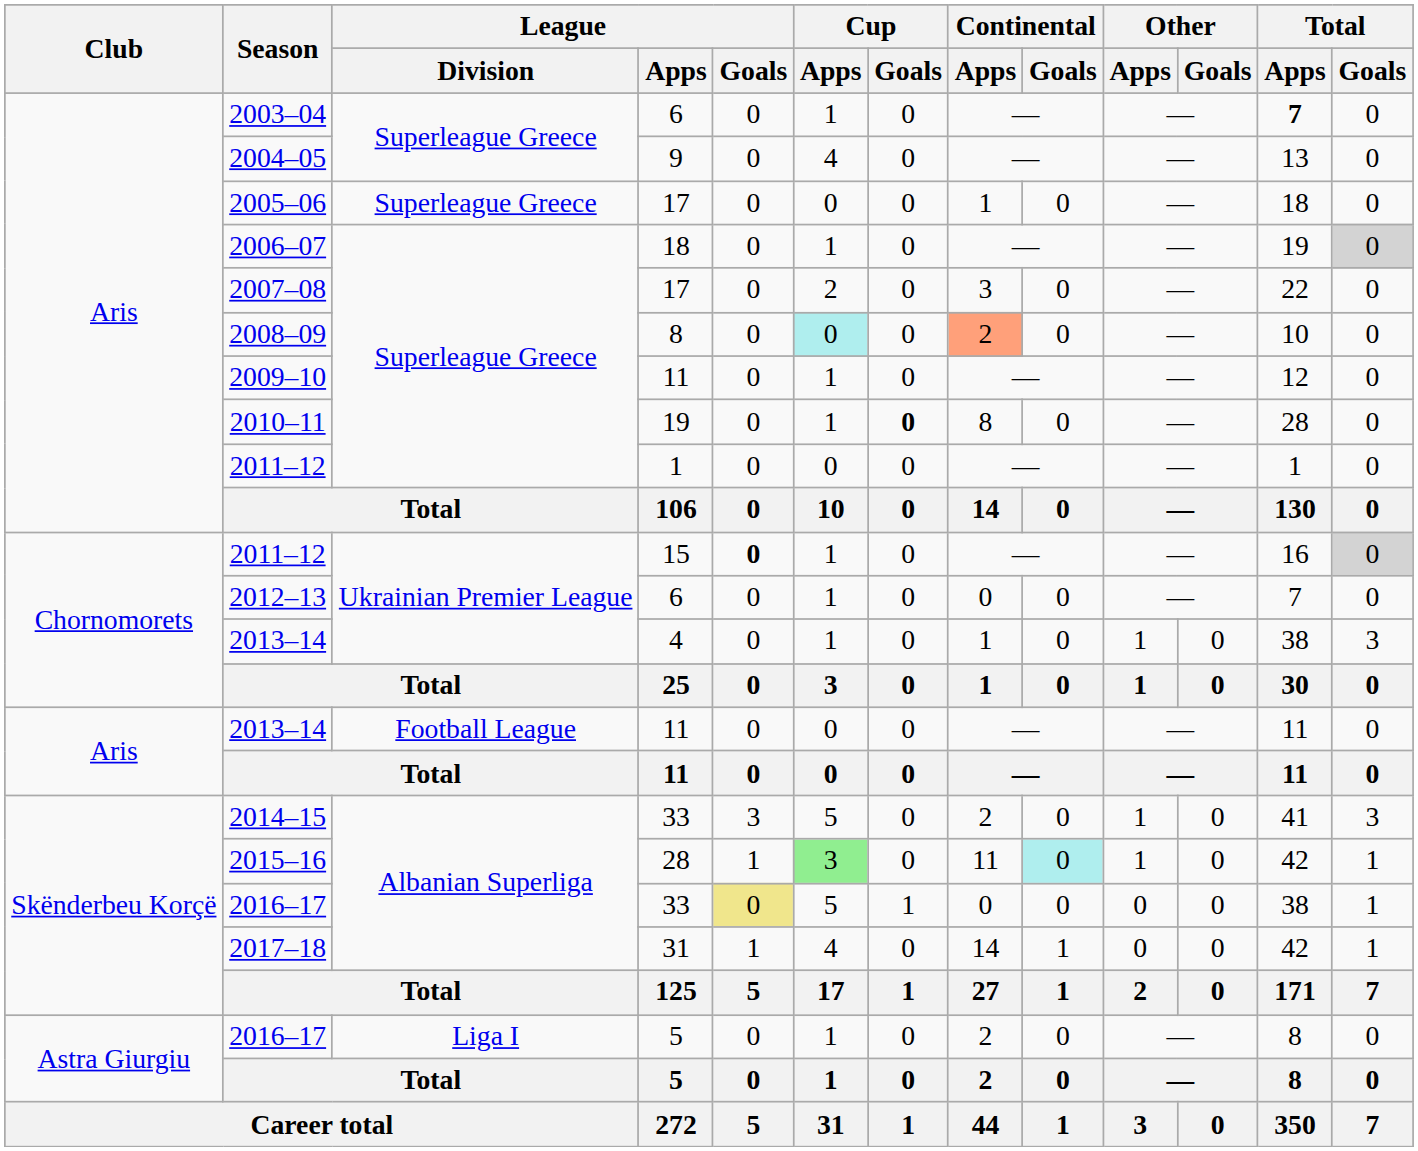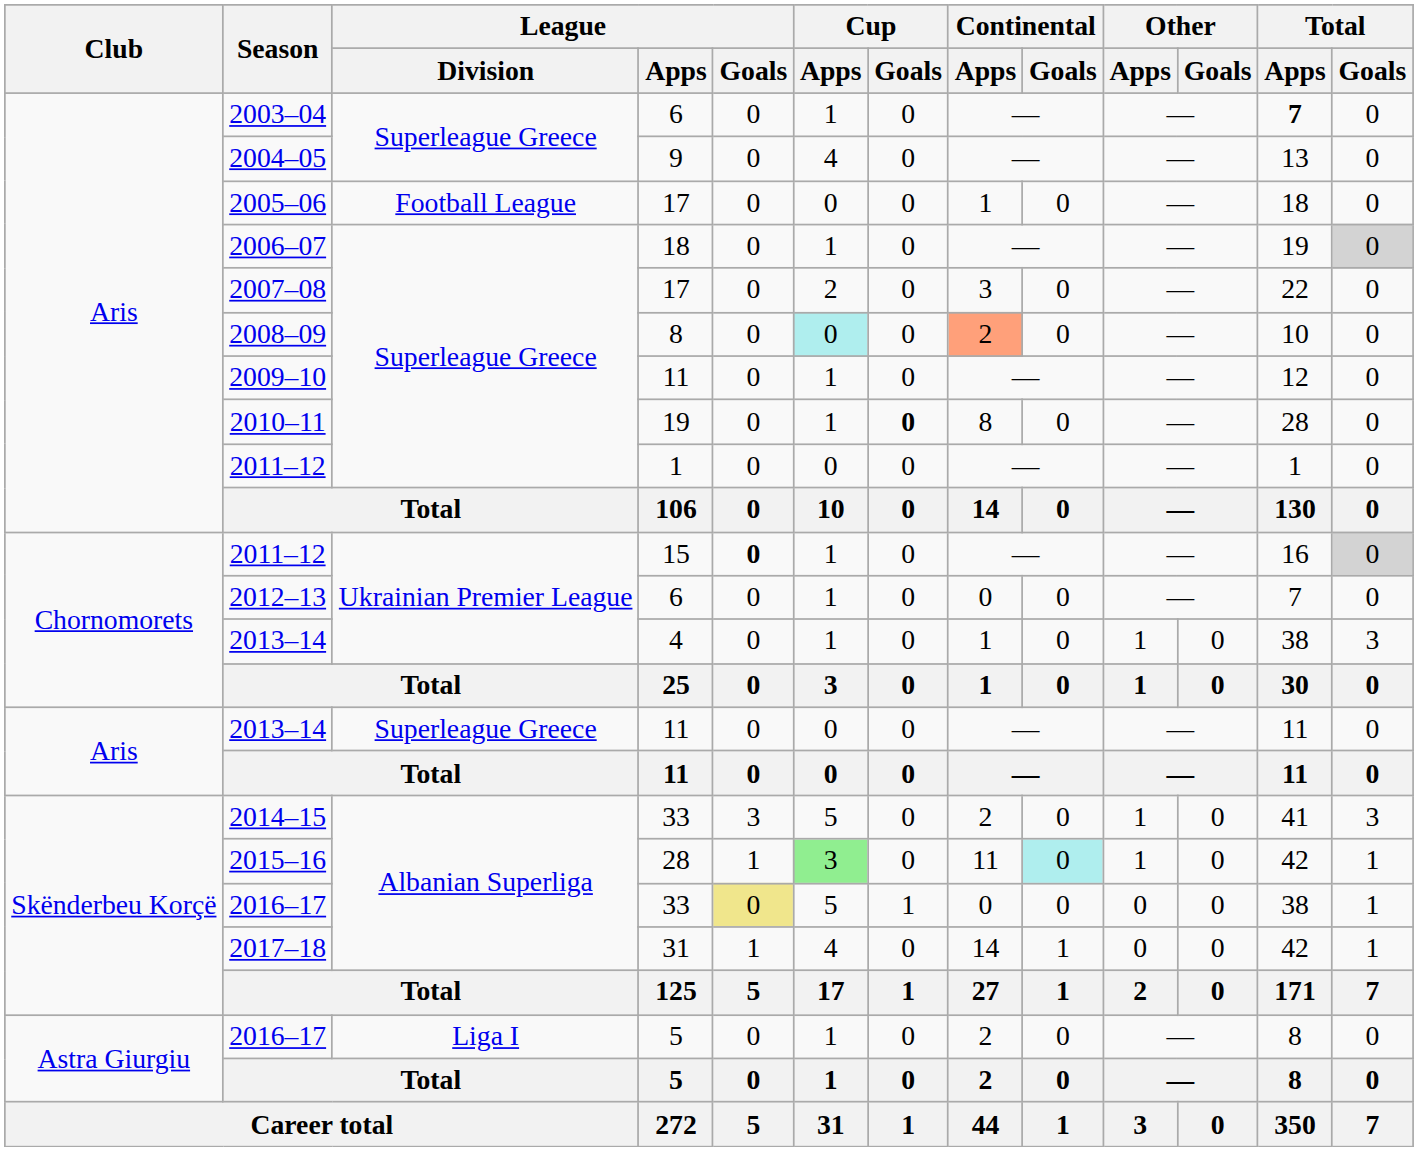 <table class="wikitable" style="text-align:center">
 <tr>
 <th rowspan="2">Club</th>
 <th rowspan="2">Season</th>
 <th colspan="3">League</th>
 <th colspan="2">Cup</th>
 <th colspan="2">Continental</th>
 <th colspan="2">Other</th>
 <th colspan="2">Total</th>
 </tr>
 <tr>
 <th>Division</th>
 <th>Apps</th>
 <th>Goals</th>
 <th>Apps</th>
 <th>Goals</th>
 <th>Apps</th>
 <th>Goals</th>
 <th>Apps</th>
 <th>Goals</th>
 <th>Apps</th>
 <th>Goals</th>
 </tr>
 <tr>
 <td rowspan="10"><a href='#'>Aris</a></td>
 <td><a href='#'>2003–04</a></td>
 <td rowspan="2"><a href='#'>Superleague Greece</a></td>
 <td>6</td>
 <td>0</td>
 <td>1</td>
 <td>0</td>
 <td colspan="2">—</td>
 <td colspan="2">—</td>
 <td><strong>7</strong></td>
 <td>0</td>
 </tr>
 <tr>
 <td><a href='#'>2004–05</a></td>
 <td>9</td>
 <td>0</td>
 <td>4</td>
 <td>0</td>
 <td colspan="2">—</td>
 <td colspan="2">—</td>
 <td>13</td>
 <td>0</td>
 </tr>
 <tr>
 <td><a href='#'>2005–06</a></td>
-<td rowspan="1"><a href='#'>Superleague Greece</a></td>
+<td rowspan="1"><a href='#'>Football League</a></td>
 <td>17</td>
 <td>0</td>
 <td>0</td>
 <td>0</td>
 <td>1</td>
 <td>0</td>
 <td colspan="2">—</td>
 <td>18</td>
 <td>0</td>
 </tr>
 <tr>
 <td><a href='#'>2006–07</a></td>
 <td rowspan="6"><a href='#'>Superleague Greece</a></td>
 <td>18</td>
 <td>0</td>
 <td>1</td>
 <td>0</td>
 <td colspan="2">—</td>
 <td colspan="2">—</td>
 <td>19</td>
 <td style="background: lightgrey;">0</td>
 </tr>
 <tr>
 <td><a href='#'>2007–08</a></td>
 <td>17</td>
 <td>0</td>
 <td>2</td>
 <td>0</td>
 <td>3</td>
 <td>0</td>
 <td colspan="2">—</td>
 <td>22</td>
 <td>0</td>
 </tr>
 <tr>
 <td><a href='#'>2008–09</a></td>
 <td>8</td>
 <td>0</td>
 <td style="background: paleturquoise;">0</td>
 <td>0</td>
 <td style="background: lightsalmon;">2</td>
 <td>0</td>
 <td colspan="2">—</td>
 <td>10</td>
 <td>0</td>
 </tr>
 <tr>
 <td><a href='#'>2009–10</a></td>
 <td>11</td>
 <td>0</td>
 <td>1</td>
 <td>0</td>
 <td colspan="2">—</td>
 <td colspan="2">—</td>
 <td>12</td>
 <td>0</td>
 </tr>
 <tr>
 <td><a href='#'>2010–11</a></td>
 <td>19</td>
 <td>0</td>
 <td>1</td>
 <td><strong>0</strong></td>
 <td>8</td>
 <td>0</td>
 <td colspan="2">—</td>
 <td>28</td>
 <td>0</td>
 </tr>
 <tr>
 <td><a href='#'>2011–12</a></td>
 <td>1</td>
 <td>0</td>
 <td>0</td>
 <td>0</td>
 <td colspan="2">—</td>
 <td colspan="2">—</td>
 <td>1</td>
 <td>0</td>
 </tr>
 <tr>
 <th colspan="2">Total</th>
 <th>106</th>
 <th>0</th>
 <th>10</th>
 <th>0</th>
 <th>14</th>
 <th>0</th>
 <th colspan="2">—</th>
 <th>130</th>
 <th>0</th>
 </tr>
 <tr>
 <td rowspan="4"><a href='#'>Chornomorets</a></td>
 <td><a href='#'>2011–12</a></td>
 <td rowspan="3"><a href='#'>Ukrainian Premier League</a></td>
 <td>15</td>
 <td><strong>0</strong></td>
 <td>1</td>
 <td>0</td>
 <td colspan="2">—</td>
 <td colspan="2">—</td>
 <td>16</td>
 <td style="background: lightgrey;">0</td>
 </tr>
 <tr>
 <td><a href='#'>2012–13</a></td>
 <td>6</td>
 <td>0</td>
 <td>1</td>
 <td>0</td>
 <td>0</td>
 <td>0</td>
 <td colspan="2">—</td>
 <td>7</td>
 <td>0</td>
 </tr>
 <tr>
 <td><a href='#'>2013–14</a></td>
 <td>4</td>
 <td>0</td>
 <td>1</td>
 <td>0</td>
 <td>1</td>
 <td>0</td>
 <td>1</td>
 <td>0</td>
 <td>38</td>
 <td>3</td>
 </tr>
 <tr>
 <th colspan="2">Total</th>
 <th>25</th>
 <th>0</th>
 <th>3</th>
 <th>0</th>
 <th>1</th>
 <th>0</th>
 <th>1</th>
 <th>0</th>
 <th>30</th>
 <th>0</th>
 </tr>
 <tr>
 <td rowspan="2"><a href='#'>Aris</a></td>
 <td><a href='#'>2013–14</a></td>
-<td rowspan="1"><a href='#'>Football League</a></td>
+<td rowspan="1"><a href='#'>Superleague Greece</a></td>
 <td>11</td>
 <td>0</td>
 <td>0</td>
 <td>0</td>
 <td colspan="2">—</td>
 <td colspan="2">—</td>
 <td>11</td>
 <td>0</td>
 </tr>
 <tr>
 <th colspan="2">Total</th>
 <th>11</th>
 <th>0</th>
 <th>0</th>
 <th>0</th>
 <th colspan="2">—</th>
 <th colspan="2">—</th>
 <th>11</th>
 <th>0</th>
 </tr>
 <tr>
 <td rowspan="5"><a href='#'>Skënderbeu Korçë</a></td>
 <td><a href='#'>2014–15</a></td>
 <td rowspan="4"><a href='#'>Albanian Superliga</a></td>
 <td>33</td>
 <td>3</td>
 <td>5</td>
 <td>0</td>
 <td>2</td>
 <td>0</td>
 <td>1</td>
 <td>0</td>
 <td>41</td>
 <td>3</td>
 </tr>
 <tr>
 <td><a href='#'>2015–16</a></td>
 <td>28</td>
 <td>1</td>
 <td style="background: lightgreen;">3</td>
 <td>0</td>
 <td>11</td>
 <td style="background: paleturquoise;">0</td>
 <td>1</td>
 <td>0</td>
 <td>42</td>
 <td>1</td>
 </tr>
 <tr>
 <td><a href='#'>2016–17</a></td>
 <td>33</td>
 <td style="background: khaki;">0</td>
 <td>5</td>
 <td>1</td>
 <td>0</td>
 <td>0</td>
 <td>0</td>
 <td>0</td>
 <td>38</td>
 <td>1</td>
 </tr>
 <tr>
 <td><a href='#'>2017–18</a></td>
 <td>31</td>
 <td>1</td>
 <td>4</td>
 <td>0</td>
 <td>14</td>
 <td>1</td>
 <td>0</td>
 <td>0</td>
 <td>42</td>
 <td>1</td>
 </tr>
 <tr>
 <th colspan="2">Total</th>
 <th>125</th>
 <th>5</th>
 <th>17</th>
 <th>1</th>
 <th>27</th>
 <th>1</th>
 <th>2</th>
 <th>0</th>
 <th>171</th>
 <th>7</th>
 </tr>
 <tr>
 <td rowspan="2"><a href='#'>Astra Giurgiu</a></td>
 <td><a href='#'>2016–17</a></td>
 <td rowspan="1"><a href='#'>Liga I</a></td>
 <td>5</td>
 <td>0</td>
 <td>1</td>
 <td>0</td>
 <td>2</td>
 <td>0</td>
 <td colspan="2">—</td>
 <td>8</td>
 <td>0</td>
 </tr>
 <tr>
 <th colspan="2">Total</th>
 <th>5</th>
 <th>0</th>
 <th>1</th>
 <th>0</th>
 <th>2</th>
 <th>0</th>
 <th colspan="2">—</th>
 <th>8</th>
 <th>0</th>
 </tr>
 <tr>
 <th colspan="3">Career total</th>
 <th>272</th>
 <th>5</th>
 <th>31</th>
 <th>1</th>
 <th>44</th>
 <th>1</th>
 <th>3</th>
 <th>0</th>
 <th>350</th>
 <th>7</th>
 </tr>
 </table>
